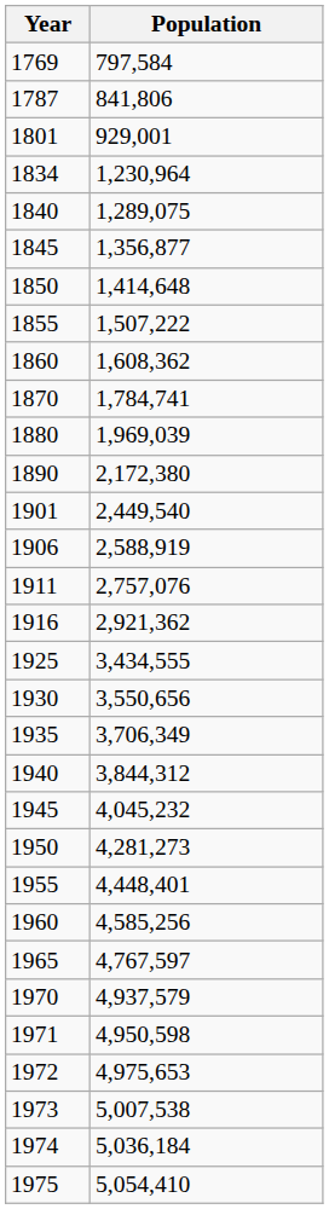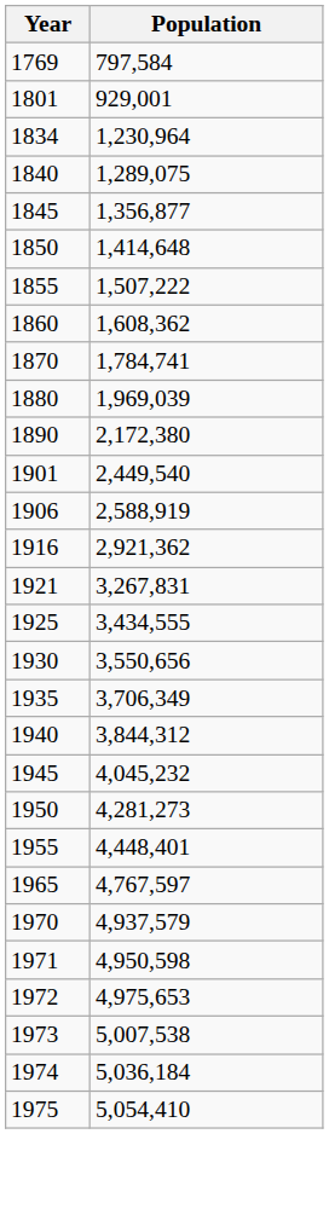 <table class="wikitable mw-collapsible mw-collapsed">
 <tr>
 <th width="50">Year</th>
 <th width="150">Population</th>
 </tr>
 <tr valign="top">
 <td>1769</td>
 <td>797,584</td>
-</tr>
-<tr>
-<td>1787</td>
-<td>841,806</td>
 </tr>
 <tr>
 <td>1801</td>
 <td>929,001</td>
 </tr>
 <tr>
 <td>1834</td>
 <td>1,230,964</td>
 </tr>
 <tr>
 <td>1840</td>
 <td>1,289,075</td>
 </tr>
 <tr>
 <td>1845</td>
 <td>1,356,877</td>
 </tr>
 <tr>
 <td>1850</td>
 <td>1,414,648</td>
 </tr>
 <tr>
 <td>1855</td>
 <td>1,507,222</td>
 </tr>
 <tr>
 <td>1860</td>
 <td>1,608,362</td>
 </tr>
 <tr>
 <td>1870</td>
 <td>1,784,741</td>
 </tr>
 <tr>
 <td>1880</td>
 <td>1,969,039</td>
 </tr>
 <tr>
 <td>1890</td>
 <td>2,172,380</td>
 </tr>
 <tr>
 <td>1901</td>
 <td>2,449,540</td>
 </tr>
 <tr>
 <td>1906</td>
 <td>2,588,919</td>
 </tr>
 <tr>
-<td>1911</td>
-<td>2,757,076</td>
+<td>1916</td>
+<td>2,921,362</td>
 </tr>
 <tr>
-<td>1916</td>
-<td>2,921,362</td>
+<td>1921</td>
+<td>3,267,831</td>
 </tr>
 <tr>
 <td>1925</td>
 <td>3,434,555</td>
 </tr>
 <tr>
 <td>1930</td>
 <td>3,550,656</td>
 </tr>
 <tr>
 <td>1935</td>
 <td>3,706,349</td>
 </tr>
 <tr>
 <td>1940</td>
 <td>3,844,312</td>
 </tr>
 <tr>
 <td>1945</td>
 <td>4,045,232</td>
 </tr>
 <tr>
 <td>1950</td>
 <td>4,281,273</td>
 </tr>
 <tr>
 <td>1955</td>
 <td>4,448,401</td>
 </tr>
 <tr>
-<td>1960</td>
-<td>4,585,256</td>
-</tr>
-<tr>
 <td>1965</td>
 <td>4,767,597</td>
 </tr>
 <tr>
 <td>1970</td>
 <td>4,937,579</td>
 </tr>
 <tr>
 <td>1971</td>
 <td>4,950,598</td>
 </tr>
 <tr>
 <td>1972</td>
 <td>4,975,653</td>
 </tr>
 <tr>
 <td>1973</td>
 <td>5,007,538</td>
 </tr>
 <tr>
 <td>1974</td>
 <td>5,036,184</td>
 </tr>
 <tr>
 <td>1975</td>
 <td>5,054,410</td>
 </tr>
 </table>
